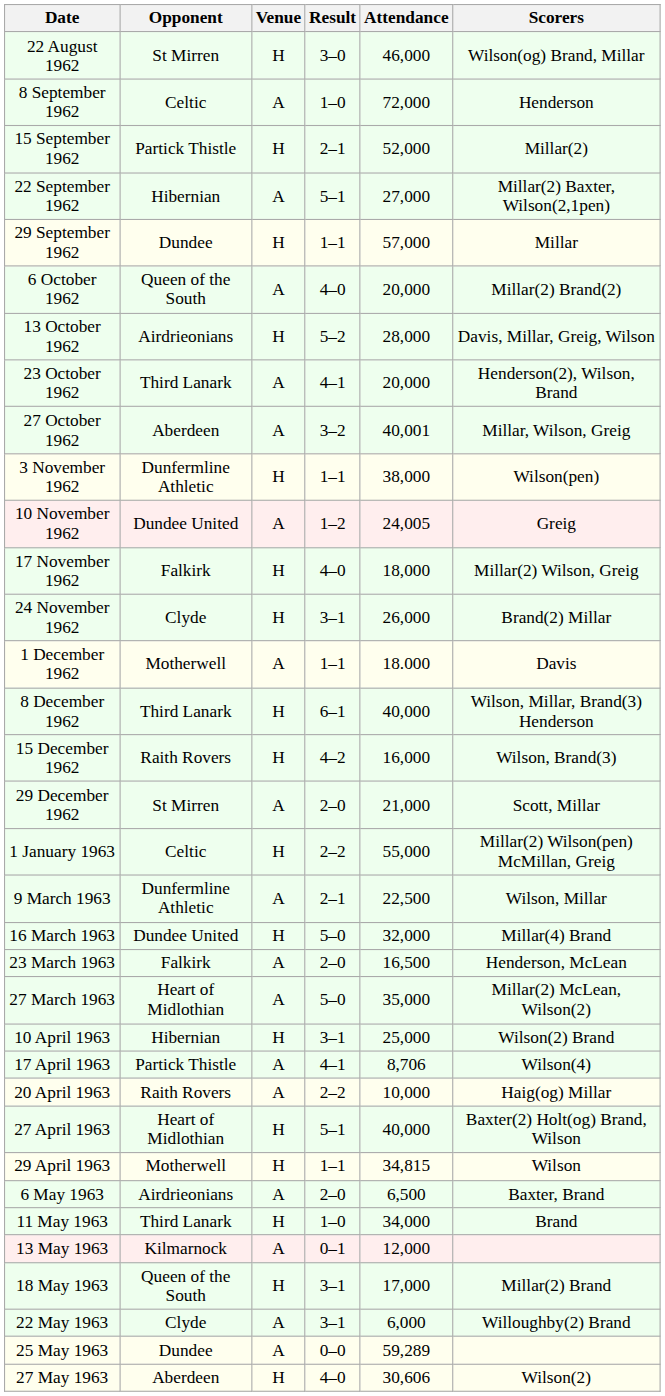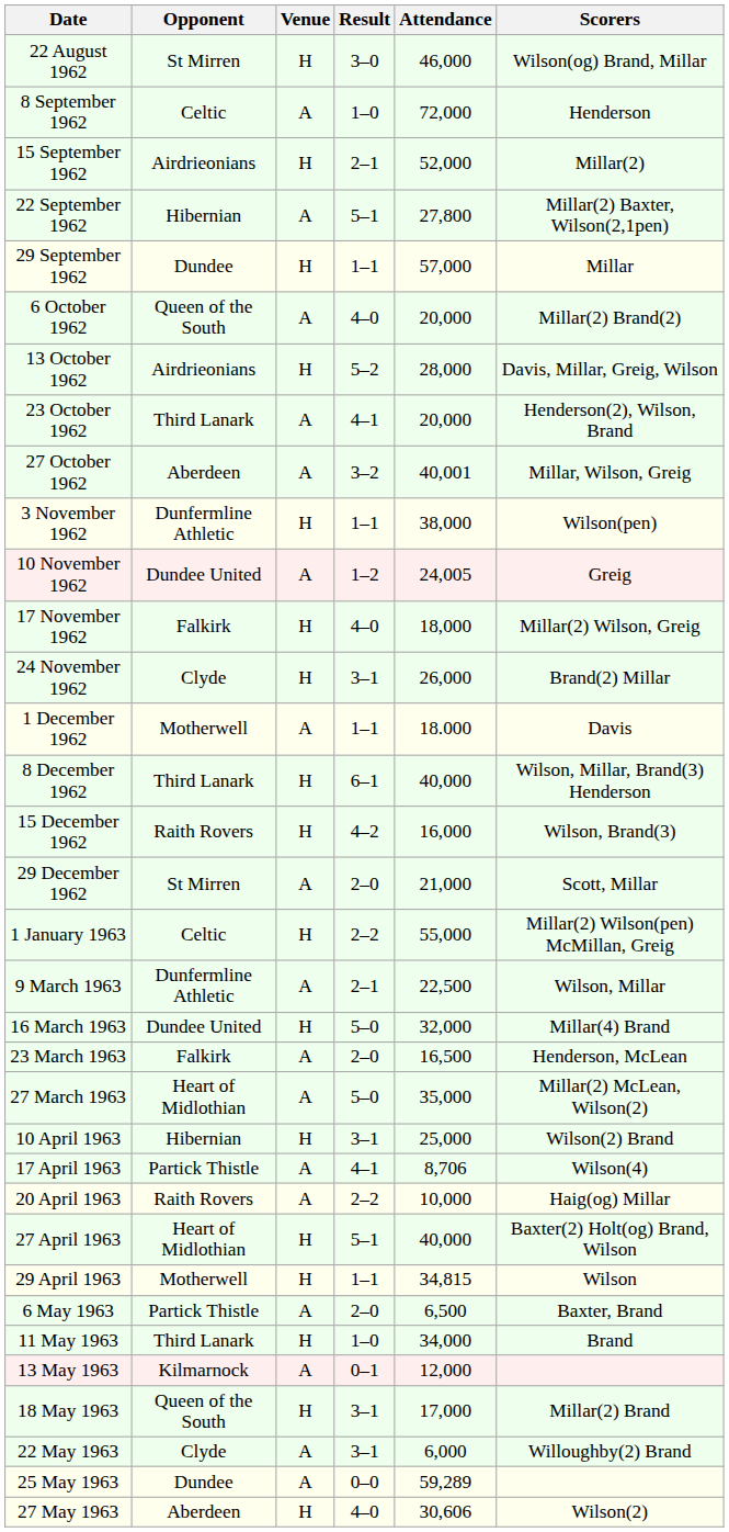 <table class="wikitable sortable" style="font-size:100%; text-align:center">
 <tr>
 <th>Date</th>
 <th>Opponent</th>
 <th>Venue</th>
 <th>Result</th>
 <th>Attendance</th>
 <th>Scorers</th>
 </tr>
 <tr bgcolor = "#EEFFEE">
 <td>22 August 1962</td>
 <td>St Mirren</td>
 <td>H</td>
 <td>3–0</td>
 <td>46,000</td>
 <td>Wilson(og) Brand, Millar</td>
 </tr>
 <tr bgcolor = "#EEFFEE">
 <td>8 September 1962</td>
 <td>Celtic</td>
 <td>A</td>
 <td>1–0</td>
 <td>72,000</td>
 <td>Henderson</td>
 </tr>
 <tr bgcolor = "#EEFFEE">
 <td>15 September 1962</td>
-<td>Partick Thistle</td>
+<td>Airdrieonians</td>
 <td>H</td>
 <td>2–1</td>
 <td>52,000</td>
 <td>Millar(2)</td>
 </tr>
 <tr bgcolor = "#EEFFEE">
 <td>22 September 1962</td>
 <td>Hibernian</td>
 <td>A</td>
 <td>5–1</td>
-<td>27,000</td>
+<td>27,800</td>
 <td>Millar(2) Baxter, Wilson(2,1pen)</td>
 </tr>
 <tr bgcolor = "#FFFFEE">
 <td>29 September 1962</td>
 <td>Dundee</td>
 <td>H</td>
 <td>1–1</td>
 <td>57,000</td>
 <td>Millar</td>
 </tr>
 <tr bgcolor = "#EEFFEE">
 <td>6 October 1962</td>
 <td>Queen of the South</td>
 <td>A</td>
 <td>4–0</td>
 <td>20,000</td>
 <td>Millar(2) Brand(2)</td>
 </tr>
 <tr bgcolor = "#EEFFEE">
 <td>13 October 1962</td>
 <td>Airdrieonians</td>
 <td>H</td>
 <td>5–2</td>
 <td>28,000</td>
 <td>Davis, Millar, Greig, Wilson</td>
 </tr>
 <tr bgcolor = "#EEFFEE">
 <td>23 October 1962</td>
 <td>Third Lanark</td>
 <td>A</td>
 <td>4–1</td>
 <td>20,000</td>
 <td>Henderson(2), Wilson, Brand</td>
 </tr>
 <tr bgcolor = "#EEFFEE">
 <td>27 October 1962</td>
 <td>Aberdeen</td>
 <td>A</td>
 <td>3–2</td>
 <td>40,001</td>
 <td>Millar, Wilson, Greig</td>
 </tr>
 <tr bgcolor = "#FFFFEE">
 <td>3 November 1962</td>
 <td>Dunfermline Athletic</td>
 <td>H</td>
 <td>1–1</td>
 <td>38,000</td>
 <td>Wilson(pen)</td>
 </tr>
 <tr bgcolor = "#FFEEEE">
 <td>10 November 1962</td>
 <td>Dundee United</td>
 <td>A</td>
 <td>1–2</td>
 <td>24,005</td>
 <td>Greig</td>
 </tr>
 <tr bgcolor = "#EEFFEE">
 <td>17 November 1962</td>
 <td>Falkirk</td>
 <td>H</td>
 <td>4–0</td>
 <td>18,000</td>
 <td>Millar(2) Wilson, Greig</td>
 </tr>
 <tr bgcolor = "#EEFFEE">
 <td>24 November 1962</td>
 <td>Clyde</td>
 <td>H</td>
 <td>3–1</td>
 <td>26,000</td>
 <td>Brand(2) Millar</td>
 </tr>
 <tr bgcolor = "#FFFFEE">
 <td>1 December 1962</td>
 <td>Motherwell</td>
 <td>A</td>
 <td>1–1</td>
 <td>18.000</td>
 <td>Davis</td>
 </tr>
 <tr bgcolor = "#EEFFEE">
 <td>8 December 1962</td>
 <td>Third Lanark</td>
 <td>H</td>
 <td>6–1</td>
 <td>40,000</td>
 <td>Wilson, Millar, Brand(3) Henderson</td>
 </tr>
 <tr bgcolor = "#EEFFEE">
 <td>15 December 1962</td>
 <td>Raith Rovers</td>
 <td>H</td>
 <td>4–2</td>
 <td>16,000</td>
 <td>Wilson, Brand(3)</td>
 </tr>
 <tr bgcolor = "#EEFFEE">
 <td>29 December 1962</td>
 <td>St Mirren</td>
 <td>A</td>
 <td>2–0</td>
 <td>21,000</td>
 <td>Scott, Millar</td>
 </tr>
 <tr bgcolor = "#EEFFEE">
 <td>1 January 1963</td>
 <td>Celtic</td>
 <td>H</td>
 <td>2–2</td>
 <td>55,000</td>
 <td>Millar(2) Wilson(pen) McMillan, Greig</td>
 </tr>
 <tr bgcolor = "#EEFFEE">
 <td>9 March 1963</td>
 <td>Dunfermline Athletic</td>
 <td>A</td>
 <td>2–1</td>
 <td>22,500</td>
 <td>Wilson, Millar</td>
 </tr>
 <tr bgcolor = "#EEFFEE">
 <td>16 March 1963</td>
 <td>Dundee United</td>
 <td>H</td>
 <td>5–0</td>
 <td>32,000</td>
 <td>Millar(4) Brand</td>
 </tr>
 <tr bgcolor = "#EEFFEE">
 <td>23 March 1963</td>
 <td>Falkirk</td>
 <td>A</td>
 <td>2–0</td>
 <td>16,500</td>
 <td>Henderson, McLean</td>
 </tr>
 <tr bgcolor = "#EEFFEE">
 <td>27 March 1963</td>
 <td>Heart of Midlothian</td>
 <td>A</td>
 <td>5–0</td>
 <td>35,000</td>
 <td>Millar(2) McLean, Wilson(2)</td>
 </tr>
 <tr bgcolor = "#EEFFEE">
 <td>10 April 1963</td>
 <td>Hibernian</td>
 <td>H</td>
 <td>3–1</td>
 <td>25,000</td>
 <td>Wilson(2) Brand</td>
 </tr>
 <tr bgcolor = "#EEFFEE">
 <td>17 April 1963</td>
 <td>Partick Thistle</td>
 <td>A</td>
 <td>4–1</td>
 <td>8,706</td>
 <td>Wilson(4)</td>
 </tr>
 <tr bgcolor = "#FFFFEE">
 <td>20 April 1963</td>
 <td>Raith Rovers</td>
 <td>A</td>
 <td>2–2</td>
 <td>10,000</td>
 <td>Haig(og) Millar</td>
 </tr>
 <tr bgcolor = "#EEFFEE">
 <td>27 April 1963</td>
 <td>Heart of Midlothian</td>
 <td>H</td>
 <td>5–1</td>
 <td>40,000</td>
 <td>Baxter(2) Holt(og) Brand, Wilson</td>
 </tr>
 <tr bgcolor = "#FFFFEE">
 <td>29 April 1963</td>
 <td>Motherwell</td>
 <td>H</td>
 <td>1–1</td>
 <td>34,815</td>
 <td>Wilson</td>
 </tr>
 <tr bgcolor = "#EEFFEE">
 <td>6 May 1963</td>
-<td>Airdrieonians</td>
+<td>Partick Thistle</td>
 <td>A</td>
 <td>2–0</td>
 <td>6,500</td>
 <td>Baxter, Brand</td>
 </tr>
 <tr bgcolor = "#EEFFEE">
 <td>11 May 1963</td>
 <td>Third Lanark</td>
 <td>H</td>
 <td>1–0</td>
 <td>34,000</td>
 <td>Brand</td>
 </tr>
 <tr bgcolor = "#FFEEEE">
 <td>13 May 1963</td>
 <td>Kilmarnock</td>
 <td>A</td>
 <td>0–1</td>
 <td>12,000</td>
 <td></td>
 </tr>
 <tr bgcolor = "#EEFFEE">
 <td>18 May 1963</td>
 <td>Queen of the South</td>
 <td>H</td>
 <td>3–1</td>
 <td>17,000</td>
 <td>Millar(2) Brand</td>
 </tr>
 <tr bgcolor = "#EEFFEE">
 <td>22 May 1963</td>
 <td>Clyde</td>
 <td>A</td>
 <td>3–1</td>
 <td>6,000</td>
 <td>Willoughby(2) Brand</td>
 </tr>
 <tr bgcolor = "#FFFFEE">
 <td>25 May 1963</td>
 <td>Dundee</td>
 <td>A</td>
 <td>0–0</td>
 <td>59,289</td>
 <td></td>
 </tr>
 <tr bgcolor = "#FFFFEE">
 <td>27 May 1963</td>
 <td>Aberdeen</td>
 <td>H</td>
 <td>4–0</td>
 <td>30,606</td>
 <td>Wilson(2)</td>
 </tr>
 </table>
